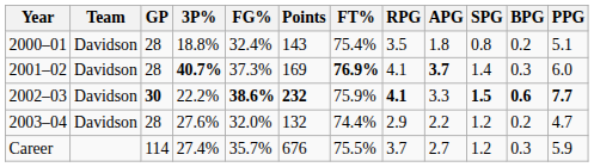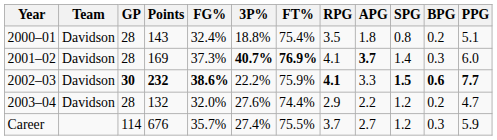 <table class="wikitable">
 <tr>
 <th>Year</th>
 <th>Team</th>
 <th>GP</th>
+<th>Points</th>
+<th>FG%</th>
 <th>3P%</th>
-<th>FG%</th>
-<th>Points</th>
 <th>FT%</th>
 <th>RPG</th>
 <th>APG</th>
 <th>SPG</th>
 <th>BPG</th>
 <th>PPG</th>
 </tr>
 <tr>
 <td>2000–01</td>
 <td>Davidson</td>
 <td>28</td>
+<td>143</td>
+<td>32.4%</td>
 <td>18.8%</td>
-<td>32.4%</td>
-<td>143</td>
 <td>75.4%</td>
 <td>3.5</td>
 <td>1.8</td>
 <td>0.8</td>
 <td>0.2</td>
 <td>5.1</td>
 </tr>
 <tr>
 <td>2001–02</td>
 <td>Davidson</td>
 <td>28</td>
+<td>169</td>
+<td>37.3%</td>
 <td><strong>40.7%</strong></td>
-<td>37.3%</td>
-<td>169</td>
 <td><strong>76.9%</strong></td>
 <td>4.1</td>
 <td><strong>3.7</strong></td>
 <td>1.4</td>
 <td>0.3</td>
 <td>6.0</td>
 </tr>
 <tr>
 <td>2002–03</td>
 <td>Davidson</td>
 <td><strong>30</strong></td>
+<td><strong>232</strong></td>
+<td><strong>38.6%</strong></td>
 <td>22.2%</td>
-<td><strong>38.6%</strong></td>
-<td><strong>232</strong></td>
 <td>75.9%</td>
 <td><strong>4.1</strong></td>
 <td>3.3</td>
 <td><strong>1.5</strong></td>
 <td><strong>0.6</strong></td>
 <td><strong>7.7</strong></td>
 </tr>
 <tr>
 <td>2003–04</td>
 <td>Davidson</td>
 <td>28</td>
+<td>132</td>
+<td>32.0%</td>
 <td>27.6%</td>
-<td>32.0%</td>
-<td>132</td>
 <td>74.4%</td>
 <td>2.9</td>
 <td>2.2</td>
 <td>1.2</td>
 <td>0.2</td>
 <td>4.7</td>
 </tr>
 <tr>
 <td>Career</td>
 <td></td>
 <td>114</td>
+<td>676</td>
+<td>35.7%</td>
 <td>27.4%</td>
-<td>35.7%</td>
-<td>676</td>
 <td>75.5%</td>
 <td>3.7</td>
 <td>2.7</td>
 <td>1.2</td>
 <td>0.3</td>
 <td>5.9</td>
 </tr>
 </table>
